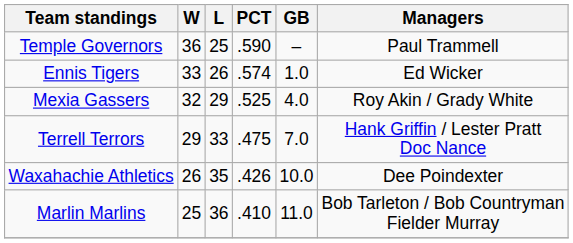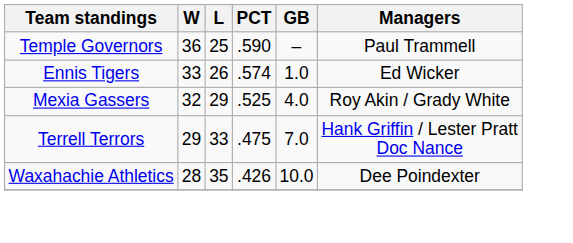 <table class="wikitable">
 <tr>
 <th>Team standings</th>
 <th>W</th>
 <th>L</th>
 <th>PCT</th>
 <th>GB</th>
 <th>Managers</th>
 </tr>
 <tr align=center>
 <td><a href='#'>Temple Governors</a></td>
 <td>36</td>
 <td>25</td>
 <td>.590</td>
 <td>–</td>
 <td>Paul Trammell</td>
 </tr>
 <tr align=center>
 <td><a href='#'>Ennis Tigers</a></td>
 <td>33</td>
 <td>26</td>
 <td>.574</td>
 <td>1.0</td>
 <td>Ed Wicker</td>
 </tr>
 <tr align=center>
 <td><a href='#'>Mexia Gassers</a></td>
 <td>32</td>
 <td>29</td>
 <td>.525</td>
 <td>4.0</td>
 <td>Roy Akin / Grady White</td>
 </tr>
 <tr align=center>
 <td><a href='#'>Terrell Terrors</a></td>
 <td>29</td>
 <td>33</td>
 <td>.475</td>
 <td>7.0</td>
 <td><a href='#'>Hank Griffin</a> / Lester Pratt <br> <a href='#'>Doc Nance</a></td>
 </tr>
 <tr align=center>
 <td><a href='#'>Waxahachie Athletics</a></td>
-<td>26</td>
+<td>28</td>
 <td>35</td>
 <td>.426</td>
 <td>10.0</td>
 <td>Dee Poindexter</td>
 </tr>
 <tr align=center>
-<td><a href='#'>Marlin Marlins</a></td>
-<td>25</td>
-<td>36</td>
-<td>.410</td>
-<td>11.0</td>
-<td>Bob Tarleton / Bob Countryman <br> Fielder Murray</td>
-</tr>
-<tr align=center>
 </tr>
 </table>
